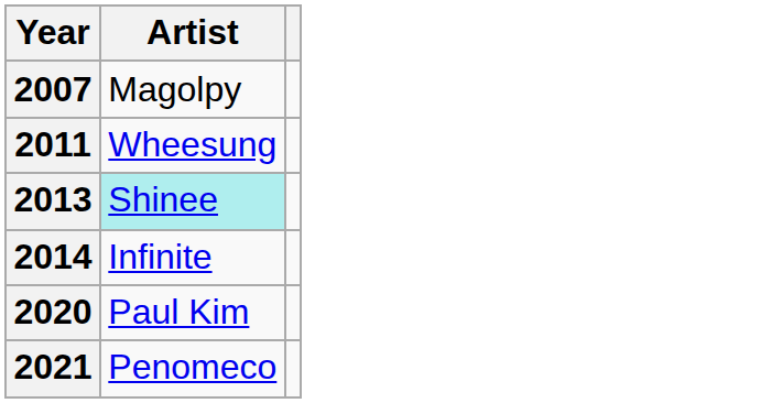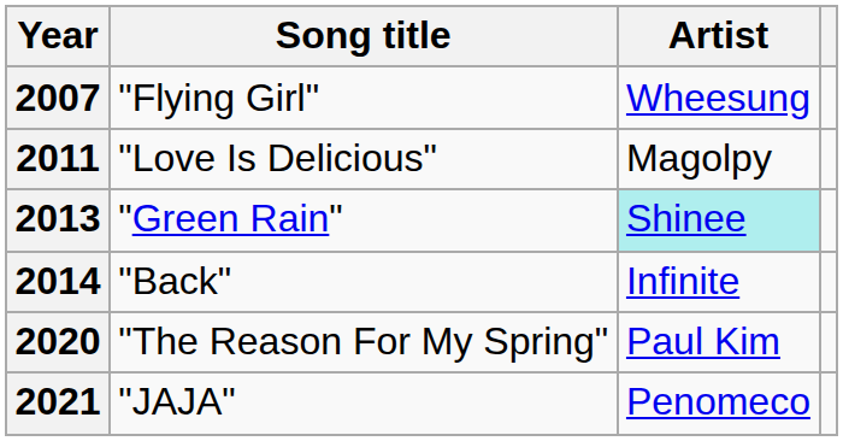 <table class="wikitable plainrowheaders sortable">
 <tr>
 <th scope="col">Year</th>
+<th scope="col">Song title</th>
 <th scope="col">Artist</th>
 <th scope="col" class="unsortable"></th>
 </tr>
 <tr>
 <th scope="row">2007</th>
+<td>"Flying Girl"</td>
+<td><a href='#'>Wheesung</a></td>
+<td style="text-align:center"></td>
+</tr>
+<tr>
+<th scope="row">2011</th>
+<td>"Love Is Delicious"</td>
 <td>Magolpy</td>
 <td style="text-align:center"></td>
 </tr>
 <tr>
-<th scope="row">2011</th>
-<td><a href='#'>Wheesung</a></td>
-<td style="text-align:center"></td>
-</tr>
-<tr>
 <th scope="row">2013</th>
+<td>"<a href='#'>Green Rain</a>"</td>
 <td style="background: paleturquoise;"><a href='#'>Shinee</a></td>
 <td style="text-align:center"></td>
 </tr>
 <tr>
 <th scope="row">2014</th>
+<td>"Back"</td>
 <td><a href='#'>Infinite</a></td>
 <td style="text-align:center"></td>
 </tr>
 <tr>
 <th scope="row">2020</th>
+<td>"The Reason For My Spring"</td>
 <td><a href='#'>Paul Kim</a></td>
 <td style="text-align:center"></td>
 </tr>
 <tr>
 <th scope="row">2021</th>
+<td>"JAJA"</td>
 <td><a href='#'>Penomeco</a></td>
 <td style="text-align:center"></td>
 </tr>
 </table>
